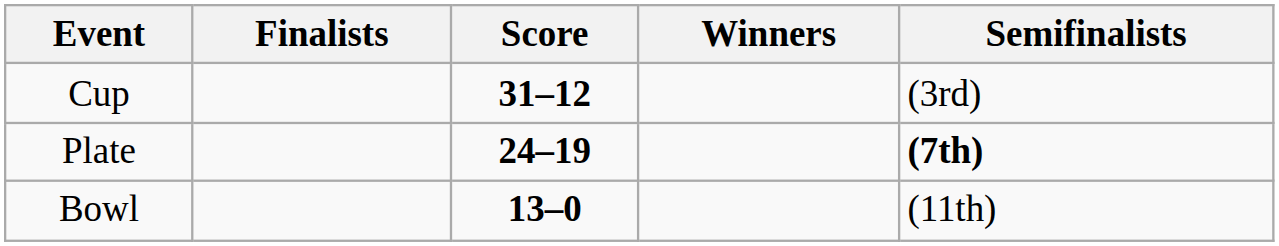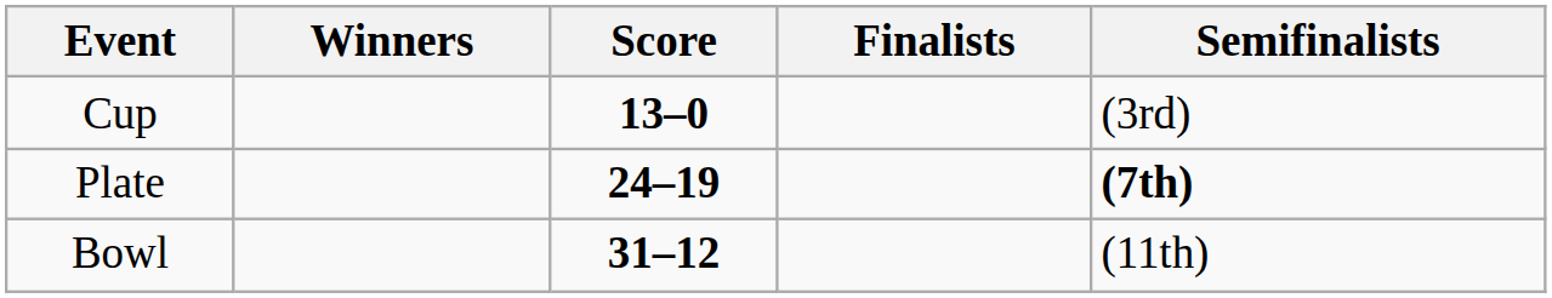 <table class="wikitable" width=550 style="text-align: center">
 <tr>
 <th>Event</th>
+<th>Winners</th>
+<th>Score</th>
 <th>Finalists</th>
-<th>Score</th>
-<th>Winners</th>
 <th>Semifinalists</th>
 </tr>
 <tr>
 <td>Cup</td>
+<td align=left><strong></strong></td>
+<td><strong>13–0</strong></td>
 <td align=left></td>
-<td><strong>31–12</strong></td>
-<td align=left><strong></strong></td>
 <td align=left> (3rd)<br></td>
 </tr>
 <tr>
 <td>Plate</td>
+<td align=left><strong></strong></td>
+<td><strong>24–19</strong></td>
 <td align=left></td>
-<td><strong>24–19</strong></td>
-<td align=left><strong></strong></td>
 <td align=left><strong> (7th)<br></strong></td>
 </tr>
 <tr>
 <td>Bowl</td>
+<td align=left><strong></strong></td>
+<td><strong>31–12</strong></td>
 <td align=left></td>
-<td><strong>13–0</strong></td>
-<td align=left><strong></strong></td>
 <td align=left> (11th)<br></td>
 </tr>
 </table>
